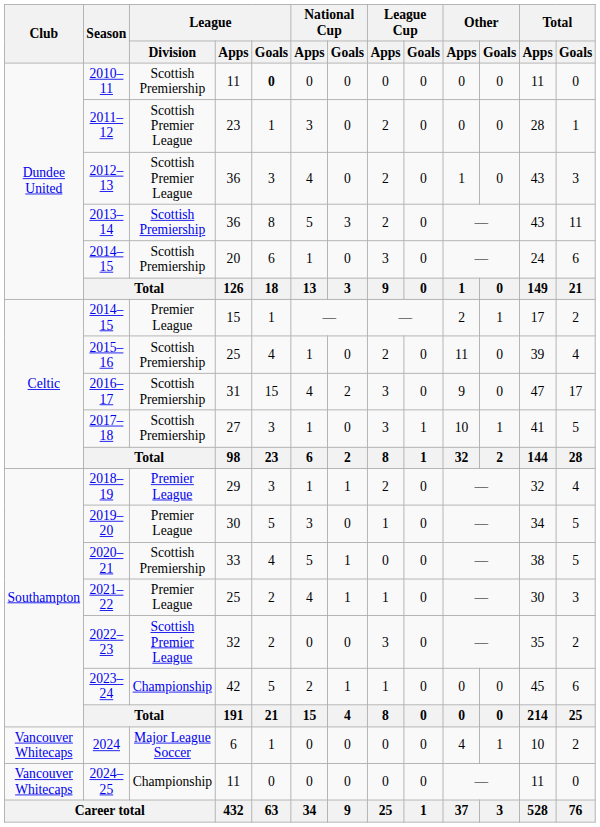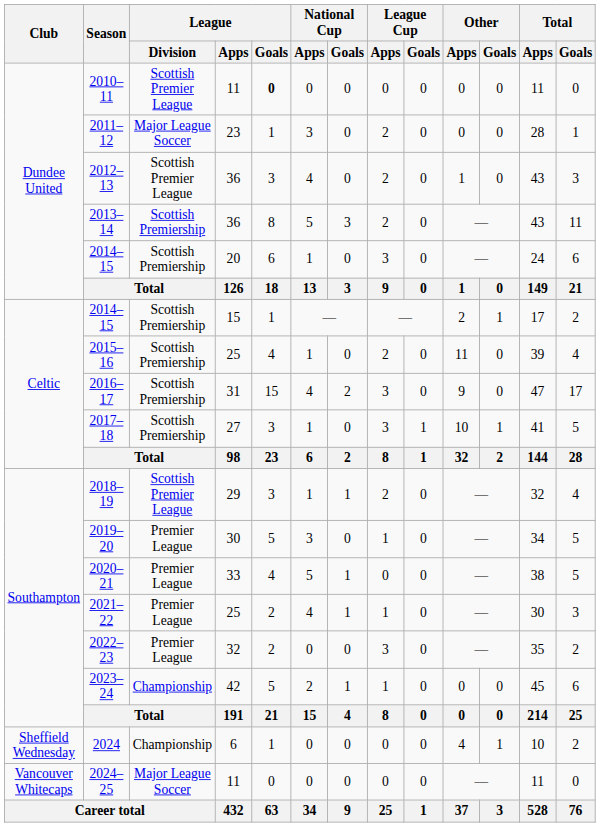 <table class=wikitable style=text-align:center>
 <tr>
 <th rowspan=2>Club</th>
 <th rowspan=2>Season</th>
 <th colspan=3>League</th>
 <th colspan=2>National Cup</th>
 <th colspan=2>League Cup</th>
 <th colspan=2>Other</th>
 <th colspan=2>Total</th>
 </tr>
 <tr>
 <th>Division</th>
 <th>Apps</th>
 <th>Goals</th>
 <th>Apps</th>
 <th>Goals</th>
 <th>Apps</th>
 <th>Goals</th>
 <th>Apps</th>
 <th>Goals</th>
 <th>Apps</th>
 <th>Goals</th>
 </tr>
 <tr>
 <td rowspan=6><a href='#'>Dundee United</a></td>
 <td><a href='#'>2010–11</a></td>
-<td>Scottish Premiership</td>
+<td><a href='#'>Scottish Premier League</a></td>
 <td>11</td>
 <td><strong>0</strong></td>
 <td>0</td>
 <td>0</td>
 <td>0</td>
 <td>0</td>
 <td>0</td>
 <td>0</td>
 <td>11</td>
 <td>0</td>
 </tr>
 <tr>
 <td><a href='#'>2011–12</a></td>
-<td>Scottish Premier League</td>
+<td><a href='#'>Major League Soccer</a></td>
 <td>23</td>
 <td>1</td>
 <td>3</td>
 <td>0</td>
 <td>2</td>
 <td>0</td>
 <td>0</td>
 <td>0</td>
 <td>28</td>
 <td>1</td>
 </tr>
 <tr>
 <td><a href='#'>2012–13</a></td>
 <td>Scottish Premier League</td>
 <td>36</td>
 <td>3</td>
 <td>4</td>
 <td>0</td>
 <td>2</td>
 <td>0</td>
 <td>1</td>
 <td>0</td>
 <td>43</td>
 <td>3</td>
 </tr>
 <tr>
 <td><a href='#'>2013–14</a></td>
 <td><a href='#'>Scottish Premiership</a></td>
 <td>36</td>
 <td>8</td>
 <td>5</td>
 <td>3</td>
 <td>2</td>
 <td>0</td>
 <td colspan=2>—</td>
 <td>43</td>
 <td>11</td>
 </tr>
 <tr>
 <td><a href='#'>2014–15</a></td>
 <td>Scottish Premiership</td>
 <td>20</td>
 <td>6</td>
 <td>1</td>
 <td>0</td>
 <td>3</td>
 <td>0</td>
 <td colspan=2>—</td>
 <td>24</td>
 <td>6</td>
 </tr>
 <tr>
 <th colspan=2>Total</th>
 <th>126</th>
 <th>18</th>
 <th>13</th>
 <th>3</th>
 <th>9</th>
 <th>0</th>
 <th>1</th>
 <th>0</th>
 <th>149</th>
 <th>21</th>
 </tr>
 <tr>
 <td rowspan=5><a href='#'>Celtic</a></td>
 <td><a href='#'>2014–15</a></td>
-<td>Premier League</td>
+<td>Scottish Premiership</td>
 <td>15</td>
 <td>1</td>
 <td colspan=2>—</td>
 <td colspan=2>—</td>
 <td>2</td>
 <td>1</td>
 <td>17</td>
 <td>2</td>
 </tr>
 <tr>
 <td><a href='#'>2015–16</a></td>
 <td>Scottish Premiership</td>
 <td>25</td>
 <td>4</td>
 <td>1</td>
 <td>0</td>
 <td>2</td>
 <td>0</td>
 <td>11</td>
 <td>0</td>
 <td>39</td>
 <td>4</td>
 </tr>
 <tr>
 <td><a href='#'>2016–17</a></td>
 <td>Scottish Premiership</td>
 <td>31</td>
 <td>15</td>
 <td>4</td>
 <td>2</td>
 <td>3</td>
 <td>0</td>
 <td>9</td>
 <td>0</td>
 <td>47</td>
 <td>17</td>
 </tr>
 <tr>
 <td><a href='#'>2017–18</a></td>
 <td>Scottish Premiership</td>
 <td>27</td>
 <td>3</td>
 <td>1</td>
 <td>0</td>
 <td>3</td>
 <td>1</td>
 <td>10</td>
 <td>1</td>
 <td>41</td>
 <td>5</td>
 </tr>
 <tr>
 <th colspan=2>Total</th>
 <th>98</th>
 <th>23</th>
 <th>6</th>
 <th>2</th>
 <th>8</th>
 <th>1</th>
 <th>32</th>
 <th>2</th>
 <th>144</th>
 <th>28</th>
 </tr>
 <tr>
 <td rowspan=7><a href='#'>Southampton</a></td>
 <td><a href='#'>2018–19</a></td>
-<td><a href='#'>Premier League</a></td>
+<td><a href='#'>Scottish Premier League</a></td>
 <td>29</td>
 <td>3</td>
 <td>1</td>
 <td>1</td>
 <td>2</td>
 <td>0</td>
 <td colspan=2>—</td>
 <td>32</td>
 <td>4</td>
 </tr>
 <tr>
 <td><a href='#'>2019–20</a></td>
 <td>Premier League</td>
 <td>30</td>
 <td>5</td>
 <td>3</td>
 <td>0</td>
 <td>1</td>
 <td>0</td>
 <td colspan=2>—</td>
 <td>34</td>
 <td>5</td>
 </tr>
 <tr>
 <td><a href='#'>2020–21</a></td>
-<td>Scottish Premiership</td>
+<td>Premier League</td>
 <td>33</td>
 <td>4</td>
 <td>5</td>
 <td>1</td>
 <td>0</td>
 <td>0</td>
 <td colspan=2>—</td>
 <td>38</td>
 <td>5</td>
 </tr>
 <tr>
 <td><a href='#'>2021–22</a></td>
 <td>Premier League</td>
 <td>25</td>
 <td>2</td>
 <td>4</td>
 <td>1</td>
 <td>1</td>
 <td>0</td>
 <td colspan=2>—</td>
 <td>30</td>
 <td>3</td>
 </tr>
 <tr>
 <td><a href='#'>2022–23</a></td>
-<td><a href='#'>Scottish Premier League</a></td>
+<td>Premier League</td>
 <td>32</td>
 <td>2</td>
 <td>0</td>
 <td>0</td>
 <td>3</td>
 <td>0</td>
 <td colspan=2>—</td>
 <td>35</td>
 <td>2</td>
 </tr>
 <tr>
 <td><a href='#'>2023–24</a></td>
 <td><a href='#'>Championship</a></td>
 <td>42</td>
 <td>5</td>
 <td>2</td>
 <td>1</td>
 <td>1</td>
 <td>0</td>
 <td>0</td>
 <td>0</td>
 <td>45</td>
 <td>6</td>
 </tr>
 <tr>
 <th colspan=2>Total</th>
 <th>191</th>
 <th>21</th>
 <th>15</th>
 <th>4</th>
 <th>8</th>
 <th>0</th>
 <th>0</th>
 <th>0</th>
 <th>214</th>
 <th>25</th>
 </tr>
 <tr>
-<td><a href='#'>Vancouver Whitecaps</a></td>
+<td><a href='#'>Sheffield Wednesday</a></td>
 <td><a href='#'>2024</a></td>
-<td><a href='#'>Major League Soccer</a></td>
+<td>Championship</td>
 <td>6</td>
 <td>1</td>
 <td>0</td>
 <td>0</td>
 <td>0</td>
 <td>0</td>
 <td>4</td>
 <td>1</td>
 <td>10</td>
 <td>2</td>
 </tr>
 <tr>
 <td><a href='#'>Vancouver Whitecaps</a></td>
 <td><a href='#'>2024–25</a></td>
-<td>Championship</td>
+<td><a href='#'>Major League Soccer</a></td>
 <td>11</td>
 <td>0</td>
 <td>0</td>
 <td>0</td>
 <td>0</td>
 <td>0</td>
 <td colspan=2>—</td>
 <td>11</td>
 <td>0</td>
 </tr>
 <tr>
 <th colspan=3>Career total</th>
 <th>432</th>
 <th>63</th>
 <th>34</th>
 <th>9</th>
 <th>25</th>
 <th>1</th>
 <th>37</th>
 <th>3</th>
 <th>528</th>
 <th>76</th>
 </tr>
 </table>
